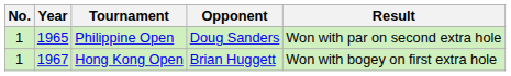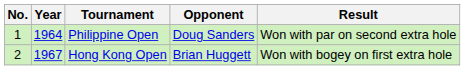 <table class="wikitable" style="font-size:95%;">
 <tr>
 <th>No.</th>
 <th>Year</th>
 <th>Tournament</th>
 <th>Opponent</th>
 <th>Result</th>
 </tr>
 <tr style="background:#D0F0C0;">
 <td align=center>1</td>
-<td><a href='#'>1965</a></td>
+<td><a href='#'>1964</a></td>
 <td><a href='#'>Philippine Open</a></td>
 <td> <a href='#'>Doug Sanders</a></td>
 <td>Won with par on second extra hole</td>
 </tr>
 <tr style="background:#D0F0C0;">
-<td align=center>1</td>
+<td align=center>2</td>
 <td><a href='#'>1967</a></td>
 <td><a href='#'>Hong Kong Open</a></td>
 <td> <a href='#'>Brian Huggett</a></td>
 <td>Won with bogey on first extra hole</td>
 </tr>
 </table>
